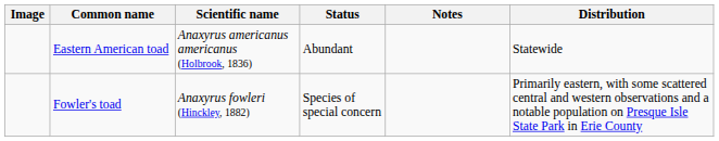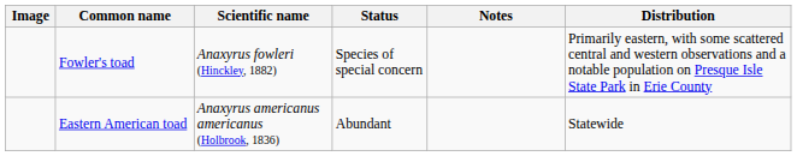 <table class="wikitable">
 <tr>
 <th scope="col" style="width: 50px;">Image</th>
 <th scope="col" style="width: 150px;">Common name</th>
 <th scope="col" style="width: 150px;">Scientific name</th>
 <th scope="col" style="width: 100px;">Status</th>
 <th scope="col" style="width: 150px;">Notes</th>
 <th scope="col" style="width: 250px;">Distribution</th>
 </tr>
 <tr>
 <td></td>
+<td><a href='#'>Fowler's toad</a></td>
+<td><em>Anaxyrus fowleri</em><br><small>(<a href='#'>Hinckley</a>, 1882)</small></td>
+<td>Species of special concern</td>
+<td></td>
+<td>Primarily eastern, with some scattered central and western observations and a notable population on <a href='#'>Presque Isle State Park</a> in <a href='#'>Erie County</a></td>
+</tr>
+<tr>
+<td></td>
 <td><a href='#'>Eastern American toad</a></td>
 <td><em>Anaxyrus americanus americanus</em><br><small>(<a href='#'>Holbrook</a>, 1836)</small></td>
 <td>Abundant</td>
 <td></td>
 <td>Statewide</td>
 </tr>
-<tr>
-<td></td>
-<td><a href='#'>Fowler's toad</a></td>
-<td><em>Anaxyrus fowleri</em><br><small>(<a href='#'>Hinckley</a>, 1882)</small></td>
-<td>Species of special concern</td>
-<td></td>
-<td>Primarily eastern, with some scattered central and western observations and a notable population on <a href='#'>Presque Isle State Park</a> in <a href='#'>Erie County</a></td>
-</tr>
 </table>
